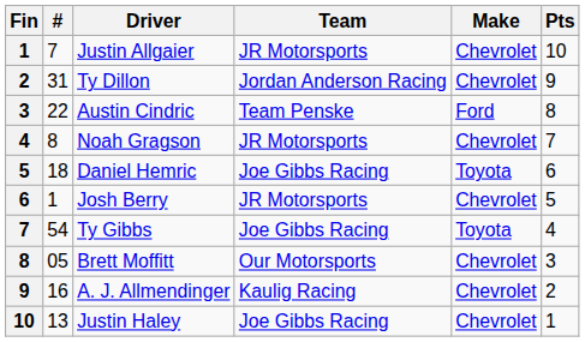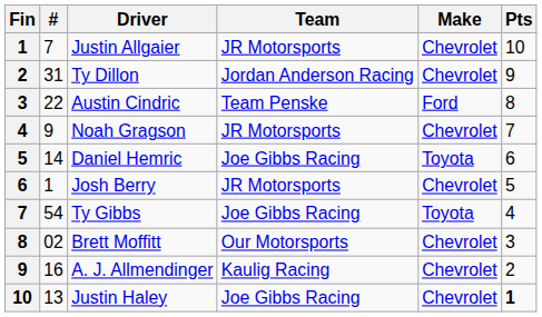 <table class="wikitable" style="font-size:95%">
 <tr>
 <th>Fin</th>
 <th>#</th>
 <th>Driver</th>
 <th>Team</th>
 <th>Make</th>
 <th>Pts</th>
 </tr>
 <tr>
 <th>1</th>
 <td>7</td>
 <td><a href='#'>Justin Allgaier</a></td>
 <td><a href='#'>JR Motorsports</a></td>
 <td><a href='#'>Chevrolet</a></td>
 <td>10</td>
 </tr>
 <tr>
 <th>2</th>
 <td>31</td>
 <td><a href='#'>Ty Dillon</a></td>
 <td><a href='#'>Jordan Anderson Racing</a></td>
 <td><a href='#'>Chevrolet</a></td>
 <td>9</td>
 </tr>
 <tr>
 <th>3</th>
 <td>22</td>
 <td><a href='#'>Austin Cindric</a></td>
 <td><a href='#'>Team Penske</a></td>
 <td><a href='#'>Ford</a></td>
 <td>8</td>
 </tr>
 <tr>
 <th>4</th>
-<td>8</td>
+<td>9</td>
 <td><a href='#'>Noah Gragson</a></td>
 <td><a href='#'>JR Motorsports</a></td>
 <td><a href='#'>Chevrolet</a></td>
 <td>7</td>
 </tr>
 <tr>
 <th>5</th>
-<td>18</td>
+<td>14</td>
 <td><a href='#'>Daniel Hemric</a></td>
 <td><a href='#'>Joe Gibbs Racing</a></td>
 <td><a href='#'>Toyota</a></td>
 <td>6</td>
 </tr>
 <tr>
 <th>6</th>
 <td>1</td>
 <td><a href='#'>Josh Berry</a></td>
 <td><a href='#'>JR Motorsports</a></td>
 <td><a href='#'>Chevrolet</a></td>
 <td>5</td>
 </tr>
 <tr>
 <th>7</th>
 <td>54</td>
 <td><a href='#'>Ty Gibbs</a></td>
 <td><a href='#'>Joe Gibbs Racing</a></td>
 <td><a href='#'>Toyota</a></td>
 <td>4</td>
 </tr>
 <tr>
 <th>8</th>
-<td>05</td>
+<td>02</td>
 <td><a href='#'>Brett Moffitt</a></td>
 <td><a href='#'>Our Motorsports</a></td>
 <td><a href='#'>Chevrolet</a></td>
 <td>3</td>
 </tr>
 <tr>
 <th>9</th>
 <td>16</td>
 <td><a href='#'>A. J. Allmendinger</a></td>
 <td><a href='#'>Kaulig Racing</a></td>
 <td><a href='#'>Chevrolet</a></td>
 <td>2</td>
 </tr>
 <tr>
 <th>10</th>
 <td>13</td>
 <td><a href='#'>Justin Haley</a></td>
 <td><a href='#'>Joe Gibbs Racing</a></td>
 <td><a href='#'>Chevrolet</a></td>
-<td>1</td>
+<td><strong>1</strong></td>
 </tr>
 </table>
